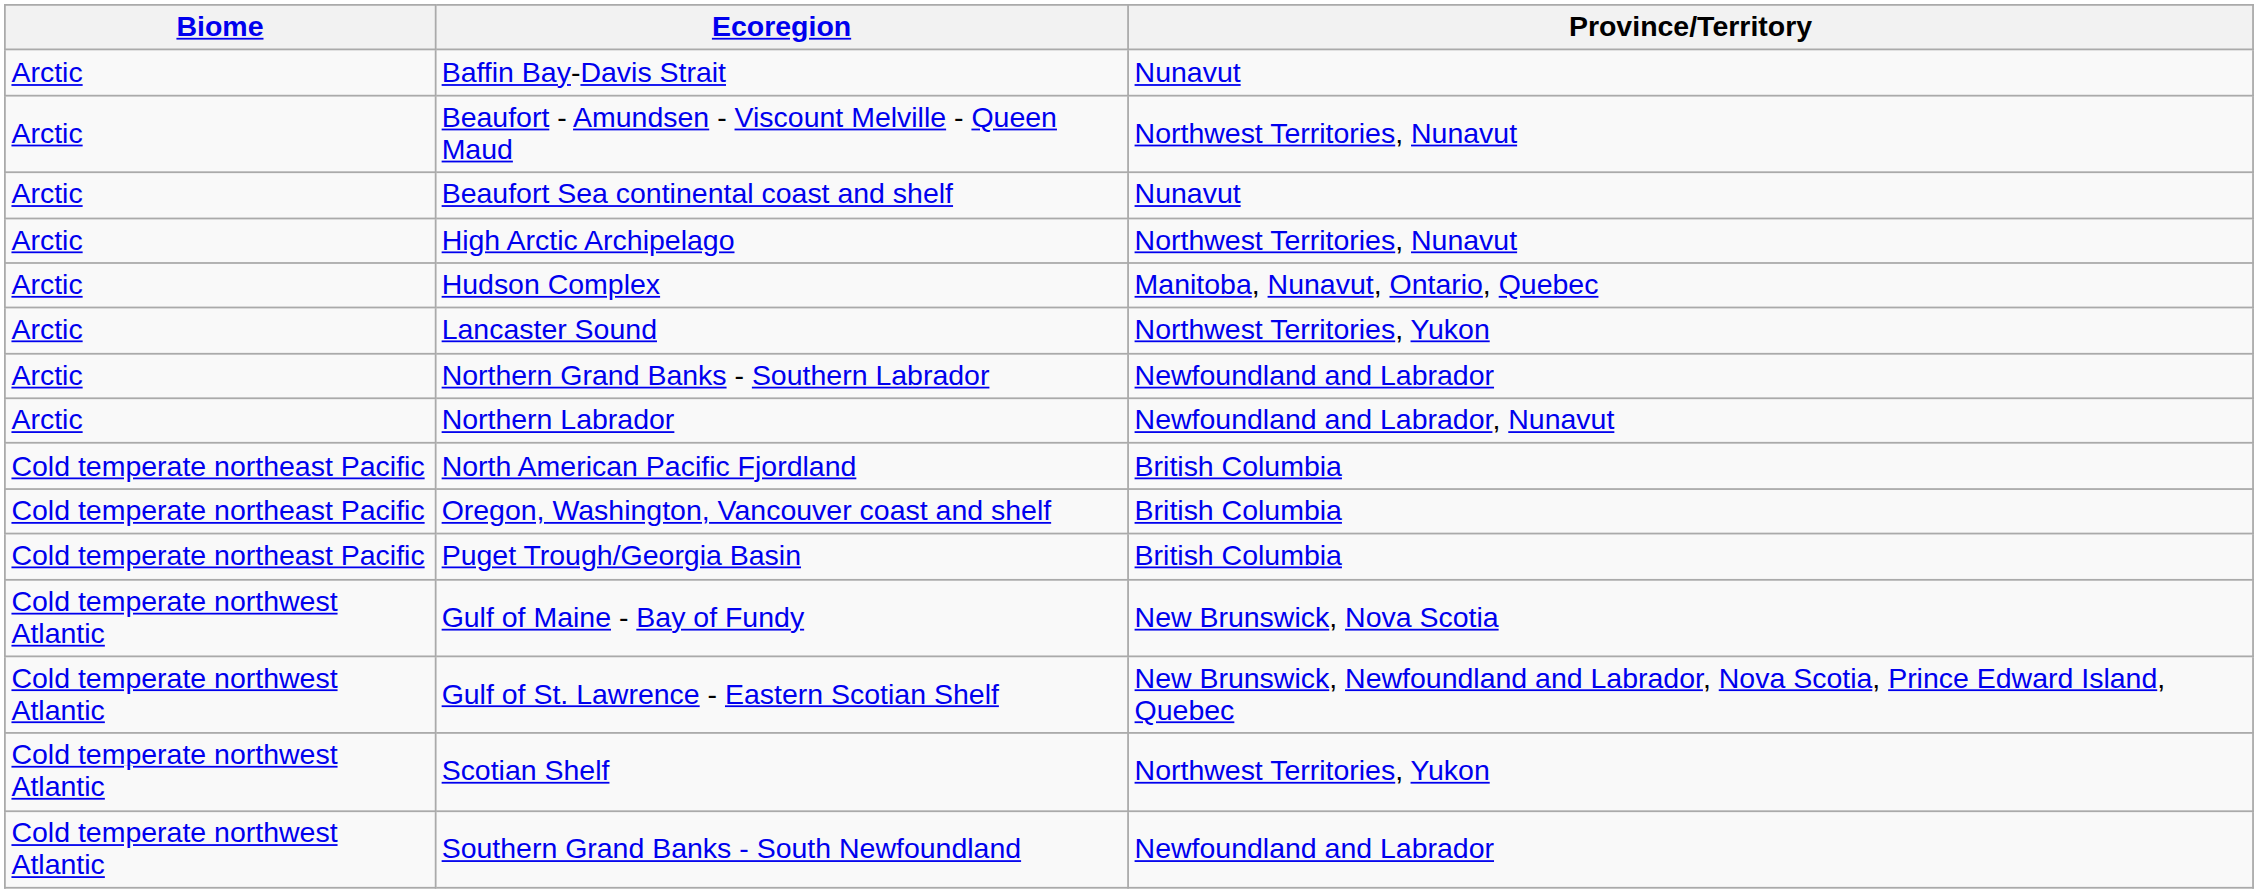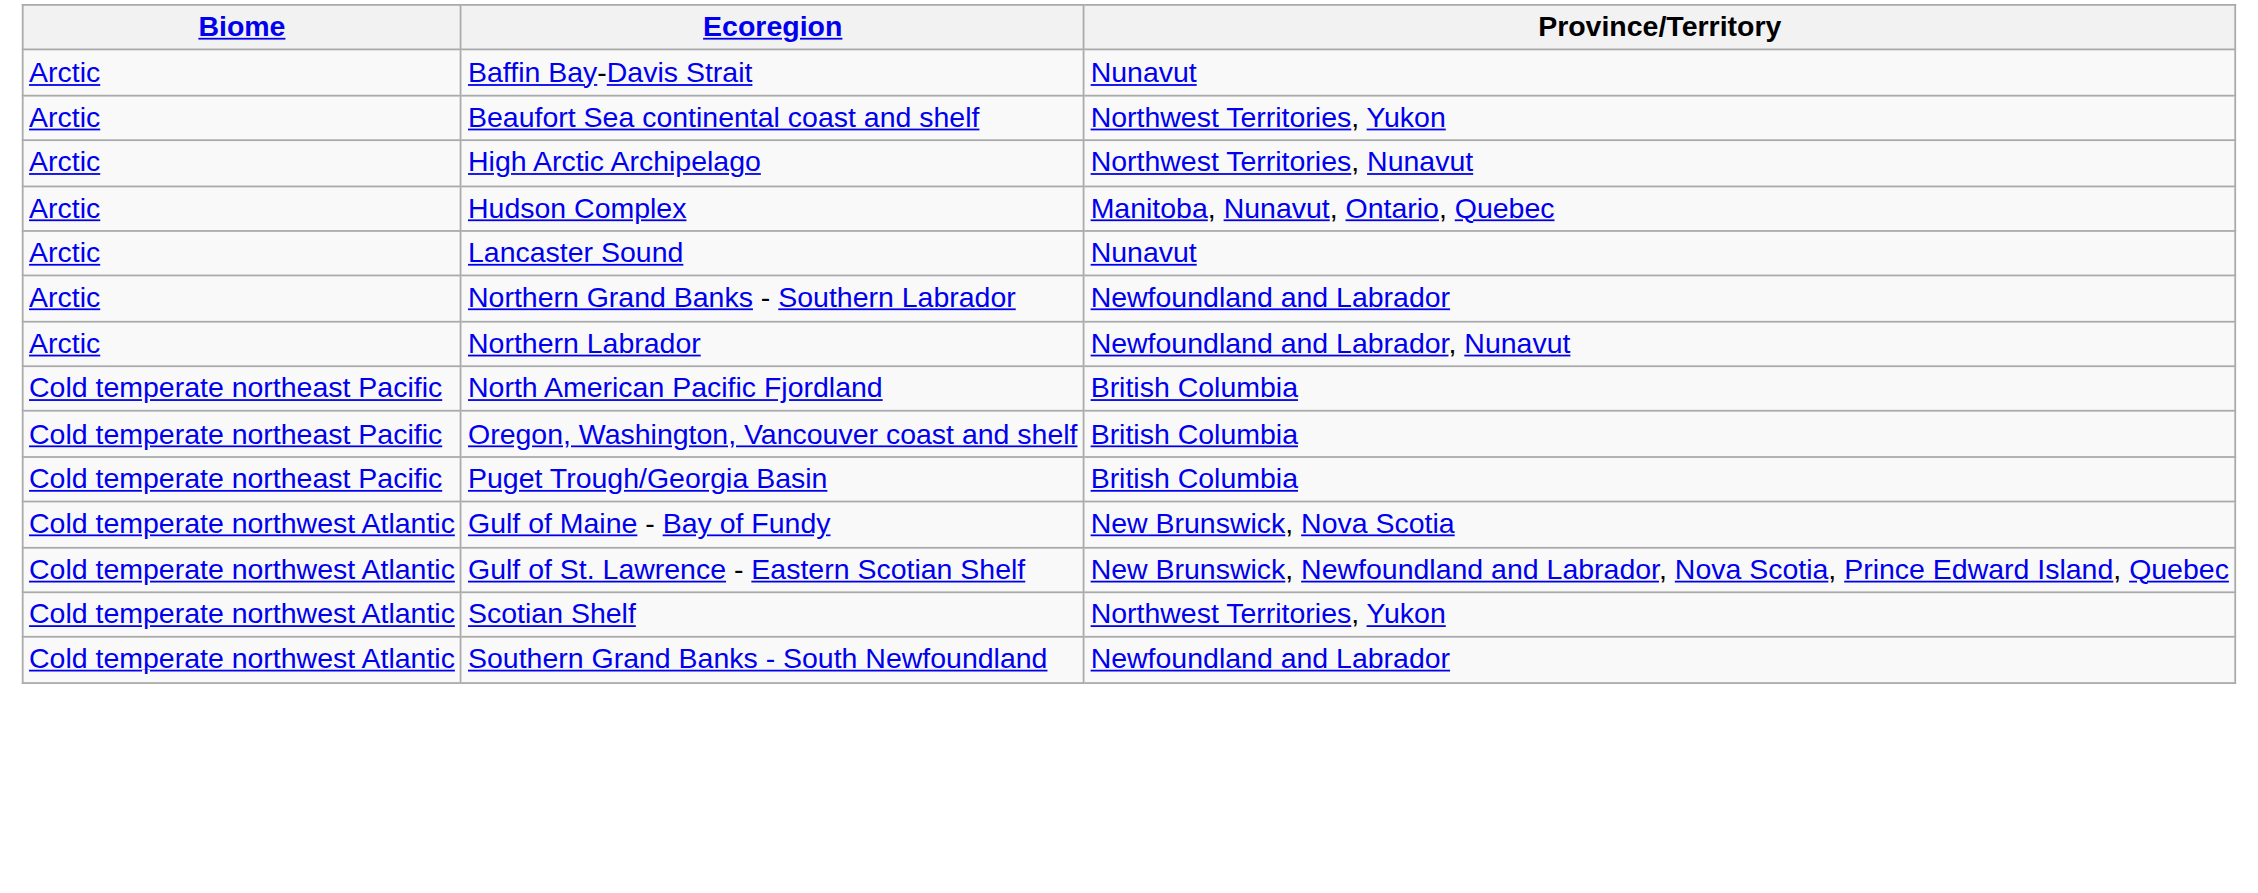 <table class="wikitable sortable" style="margin: 1em auto 1em auto">
 <tr>
 <th><strong><a href='#'>Biome</a></strong></th>
 <th><strong><a href='#'>Ecoregion</a></strong></th>
 <th><strong>Province/Territory</strong></th>
 </tr>
 <tr>
 <td><a href='#'>Arctic</a></td>
 <td><a href='#'>Baffin Bay</a>-<a href='#'>Davis Strait</a></td>
 <td><a href='#'>Nunavut</a></td>
 </tr>
 <tr>
 <td><a href='#'>Arctic</a></td>
-<td><a href='#'>Beaufort</a> - <a href='#'>Amundsen</a> - <a href='#'>Viscount Melville</a> - <a href='#'>Queen Maud</a></td>
-<td><a href='#'>Northwest Territories</a>, <a href='#'>Nunavut</a></td>
-</tr>
-<tr>
-<td><a href='#'>Arctic</a></td>
 <td><a href='#'>Beaufort Sea continental coast and shelf</a></td>
-<td><a href='#'>Nunavut</a></td>
+<td><a href='#'>Northwest Territories</a>, <a href='#'>Yukon</a></td>
 </tr>
 <tr>
 <td><a href='#'>Arctic</a></td>
 <td><a href='#'>High Arctic Archipelago</a></td>
 <td><a href='#'>Northwest Territories</a>, <a href='#'>Nunavut</a></td>
 </tr>
 <tr>
 <td><a href='#'>Arctic</a></td>
 <td><a href='#'>Hudson Complex</a></td>
 <td><a href='#'>Manitoba</a>, <a href='#'>Nunavut</a>, <a href='#'>Ontario</a>, <a href='#'>Quebec</a></td>
 </tr>
 <tr>
 <td><a href='#'>Arctic</a></td>
 <td><a href='#'>Lancaster Sound</a></td>
-<td><a href='#'>Northwest Territories</a>, <a href='#'>Yukon</a></td>
+<td><a href='#'>Nunavut</a></td>
 </tr>
 <tr>
 <td><a href='#'>Arctic</a></td>
 <td><a href='#'>Northern Grand Banks</a> - <a href='#'>Southern Labrador</a></td>
 <td><a href='#'>Newfoundland and Labrador</a></td>
 </tr>
 <tr>
 <td><a href='#'>Arctic</a></td>
 <td><a href='#'>Northern Labrador</a></td>
 <td><a href='#'>Newfoundland and Labrador</a>, <a href='#'>Nunavut</a></td>
 </tr>
 <tr>
 <td><a href='#'>Cold temperate northeast Pacific</a></td>
 <td><a href='#'>North American Pacific Fjordland</a></td>
 <td><a href='#'>British Columbia</a></td>
 </tr>
 <tr>
 <td><a href='#'>Cold temperate northeast Pacific</a></td>
 <td><a href='#'>Oregon, Washington, Vancouver coast and shelf</a></td>
 <td><a href='#'>British Columbia</a></td>
 </tr>
 <tr>
 <td><a href='#'>Cold temperate northeast Pacific</a></td>
 <td><a href='#'>Puget Trough/Georgia Basin</a></td>
 <td><a href='#'>British Columbia</a></td>
 </tr>
 <tr>
 <td><a href='#'>Cold temperate northwest Atlantic</a></td>
 <td><a href='#'>Gulf of Maine</a> - <a href='#'>Bay of Fundy</a></td>
 <td><a href='#'>New Brunswick</a>, <a href='#'>Nova Scotia</a></td>
 </tr>
 <tr>
 <td><a href='#'>Cold temperate northwest Atlantic</a></td>
 <td><a href='#'>Gulf of St. Lawrence</a> - <a href='#'>Eastern Scotian Shelf</a></td>
 <td><a href='#'>New Brunswick</a>, <a href='#'>Newfoundland and Labrador</a>, <a href='#'>Nova Scotia</a>, <a href='#'>Prince Edward Island</a>, <a href='#'>Quebec</a></td>
 </tr>
 <tr>
 <td><a href='#'>Cold temperate northwest Atlantic</a></td>
 <td><a href='#'>Scotian Shelf</a></td>
 <td><a href='#'>Northwest Territories</a>, <a href='#'>Yukon</a></td>
 </tr>
 <tr>
 <td><a href='#'>Cold temperate northwest Atlantic</a></td>
 <td><a href='#'>Southern Grand Banks - South Newfoundland</a></td>
 <td><a href='#'>Newfoundland and Labrador</a></td>
 </tr>
 </table>
